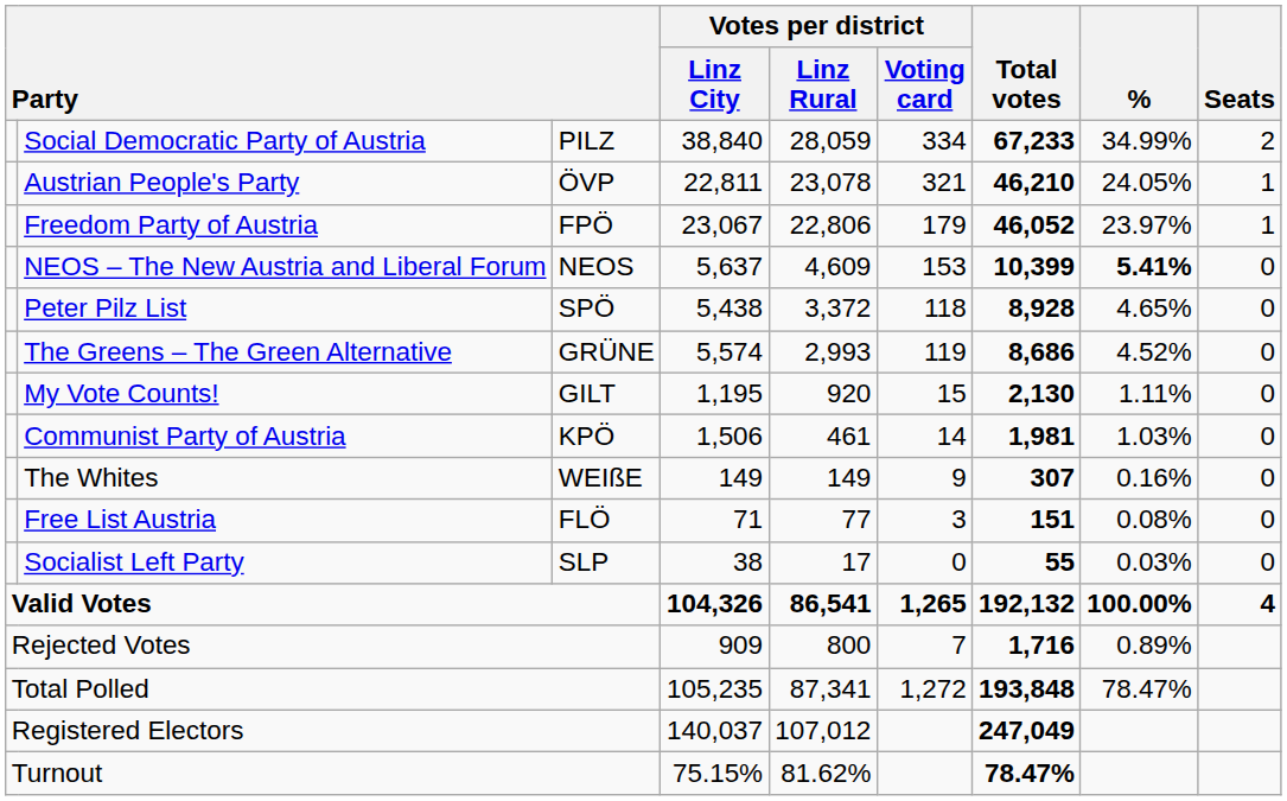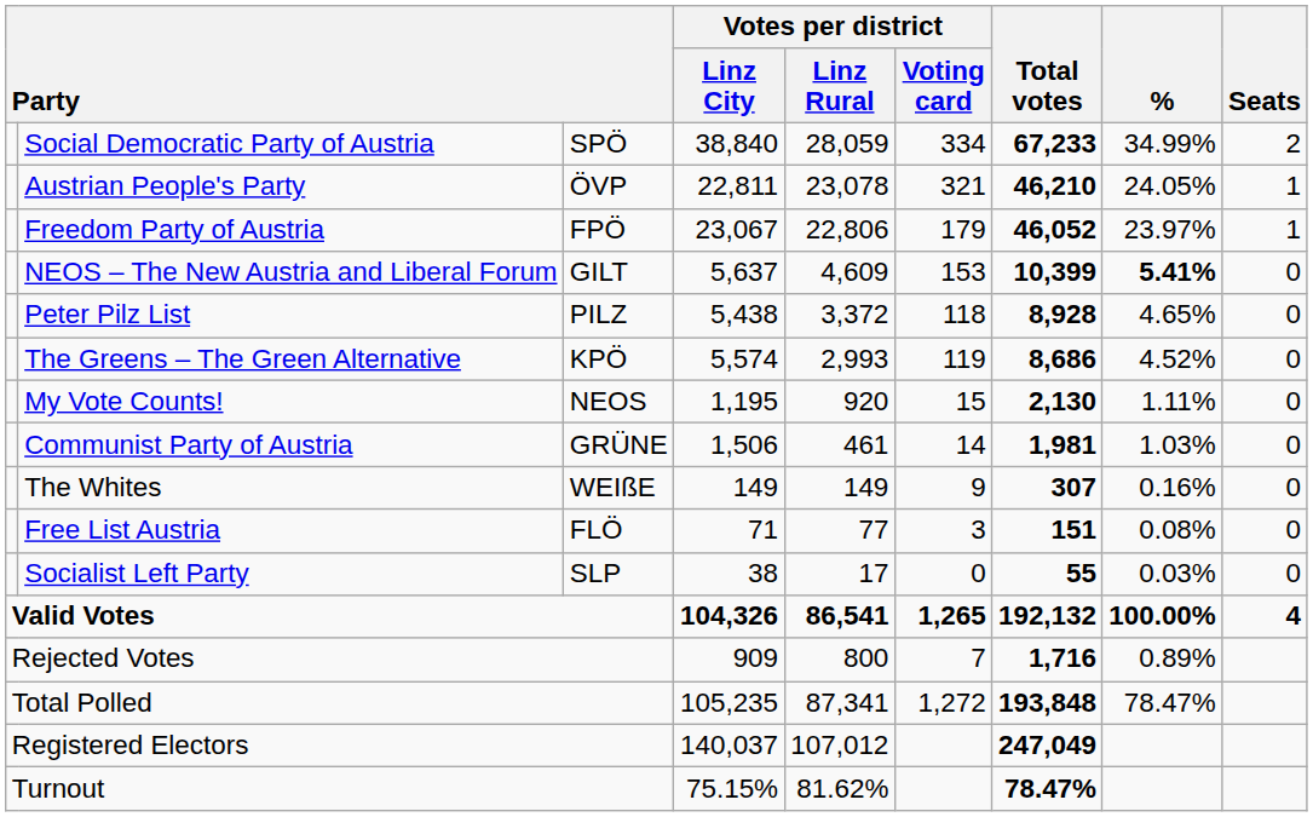 <table class="wikitable" border="1" style="text-align:right;">
 <tr>
 <th style="text-align:left;" valign=bottom rowspan=2 colspan=3>Party</th>
 <th colspan=3>Votes per district</th>
 <th align=center valign=bottom rowspan=2 width="50">Total<br>votes</th>
 <th align=center valign=bottom rowspan=2 width="50">%</th>
 <th align=center valign=bottom rowspan=2>Seats</th>
 </tr>
 <tr>
 <th align=center valign=bottom width="50"><a href='#'>Linz<br>City</a></th>
 <th align=center valign=bottom width="50"><a href='#'>Linz<br>Rural</a></th>
 <th align=center valign=bottom width="50"><a href='#'>Voting<br>card</a></th>
 </tr>
 <tr>
 <td></td>
 <td align=left><a href='#'>Social Democratic Party of Austria</a></td>
-<td align=left>PILZ</td>
+<td align=left>SPÖ</td>
 <td>38,840</td>
 <td>28,059</td>
 <td>334</td>
 <td><strong>67,233</strong></td>
 <td>34.99%</td>
 <td>2</td>
 </tr>
 <tr>
 <td></td>
 <td align=left><a href='#'>Austrian People's Party</a></td>
 <td align=left>ÖVP</td>
 <td>22,811</td>
 <td>23,078</td>
 <td>321</td>
 <td><strong>46,210</strong></td>
 <td>24.05%</td>
 <td>1</td>
 </tr>
 <tr>
 <td></td>
 <td align=left><a href='#'>Freedom Party of Austria</a></td>
 <td align=left>FPÖ</td>
 <td>23,067</td>
 <td>22,806</td>
 <td>179</td>
 <td><strong>46,052</strong></td>
 <td>23.97%</td>
 <td>1</td>
 </tr>
 <tr>
 <td></td>
 <td align=left style="white-space: nowrap;"><a href='#'>NEOS – The New Austria and Liberal Forum</a></td>
-<td align=left>NEOS</td>
+<td align=left>GILT</td>
 <td>5,637</td>
 <td>4,609</td>
 <td>153</td>
 <td><strong>10,399</strong></td>
 <td><strong>5.41%</strong></td>
 <td>0</td>
 </tr>
 <tr>
 <td></td>
 <td align=left><a href='#'>Peter Pilz List</a></td>
-<td align=left>SPÖ</td>
+<td align=left>PILZ</td>
 <td>5,438</td>
 <td>3,372</td>
 <td>118</td>
 <td><strong>8,928</strong></td>
 <td>4.65%</td>
 <td>0</td>
 </tr>
 <tr>
 <td></td>
 <td align=left><a href='#'>The Greens – The Green Alternative</a></td>
-<td align=left>GRÜNE</td>
+<td align=left>KPÖ</td>
 <td>5,574</td>
 <td>2,993</td>
 <td>119</td>
 <td><strong>8,686</strong></td>
 <td>4.52%</td>
 <td>0</td>
 </tr>
 <tr>
 <td></td>
 <td align=left><a href='#'>My Vote Counts!</a></td>
-<td align=left>GILT</td>
+<td align=left>NEOS</td>
 <td>1,195</td>
 <td>920</td>
 <td>15</td>
 <td><strong>2,130</strong></td>
 <td>1.11%</td>
 <td>0</td>
 </tr>
 <tr>
 <td></td>
 <td align=left><a href='#'>Communist Party of Austria</a></td>
-<td align=left>KPÖ</td>
+<td align=left>GRÜNE</td>
 <td>1,506</td>
 <td>461</td>
 <td>14</td>
 <td><strong>1,981</strong></td>
 <td>1.03%</td>
 <td>0</td>
 </tr>
 <tr>
 <td></td>
 <td align=left>The Whites</td>
 <td align=left>WEIßE</td>
 <td>149</td>
 <td>149</td>
 <td>9</td>
 <td><strong>307</strong></td>
 <td>0.16%</td>
 <td>0</td>
 </tr>
 <tr>
 <td></td>
 <td align=left><a href='#'>Free List Austria</a></td>
 <td align=left>FLÖ</td>
 <td>71</td>
 <td>77</td>
 <td>3</td>
 <td><strong>151</strong></td>
 <td>0.08%</td>
 <td>0</td>
 </tr>
 <tr>
 <td></td>
 <td align=left><a href='#'>Socialist Left Party</a></td>
 <td align=left>SLP</td>
 <td>38</td>
 <td>17</td>
 <td>0</td>
 <td><strong>55</strong></td>
 <td>0.03%</td>
 <td>0</td>
 </tr>
 <tr style="font-weight:bold">
 <td align=left colspan=3>Valid Votes</td>
 <td>104,326</td>
 <td>86,541</td>
 <td>1,265</td>
 <td>192,132</td>
 <td>100.00%</td>
 <td>4</td>
 </tr>
 <tr>
 <td align=left colspan=3>Rejected Votes</td>
 <td>909</td>
 <td>800</td>
 <td>7</td>
 <td><strong>1,716</strong></td>
 <td>0.89%</td>
 <td></td>
 </tr>
 <tr>
 <td align=left colspan=3>Total Polled</td>
 <td>105,235</td>
 <td>87,341</td>
 <td>1,272</td>
 <td><strong>193,848</strong></td>
 <td>78.47%</td>
 <td></td>
 </tr>
 <tr>
 <td align=left colspan=3>Registered Electors</td>
 <td>140,037</td>
 <td>107,012</td>
 <td></td>
 <td><strong>247,049</strong></td>
 <td></td>
 <td></td>
 </tr>
 <tr>
 <td align=left colspan=3>Turnout</td>
 <td>75.15%</td>
 <td>81.62%</td>
 <td></td>
 <td><strong>78.47%</strong></td>
 <td></td>
 <td></td>
 </tr>
 </table>
